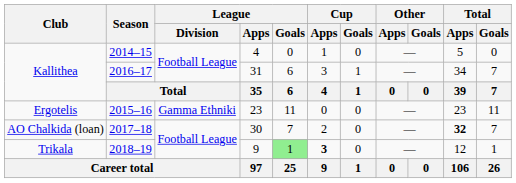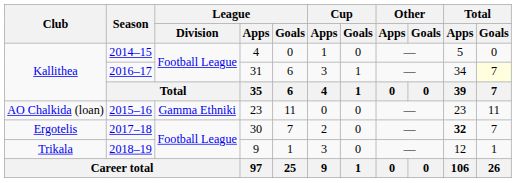 <table class="wikitable" style="text-align: center;">
 <tr>
 <th rowspan="2">Club</th>
 <th rowspan="2">Season</th>
 <th colspan="3">League</th>
 <th colspan="2">Cup</th>
 <th colspan="2">Other</th>
 <th colspan="2">Total</th>
 </tr>
 <tr>
 <th>Division</th>
 <th>Apps</th>
 <th>Goals</th>
 <th>Apps</th>
 <th>Goals</th>
 <th>Apps</th>
 <th>Goals</th>
 <th>Apps</th>
 <th>Goals</th>
 </tr>
 <tr>
 <td rowspan="3"><a href='#'>Kallithea</a></td>
 <td><a href='#'>2014–15</a></td>
 <td rowspan="2"><a href='#'>Football League</a></td>
 <td>4</td>
 <td>0</td>
 <td>1</td>
 <td>0</td>
 <td colspan="2">—</td>
 <td>5</td>
 <td>0</td>
 </tr>
 <tr>
 <td><a href='#'>2016–17</a></td>
 <td>31</td>
 <td>6</td>
 <td>3</td>
 <td>1</td>
 <td colspan="2">—</td>
 <td>34</td>
-<td>7</td>
+<td style="background: lightyellow;">7</td>
 </tr>
 <tr>
 <th colspan="2">Total</th>
 <th>35</th>
 <th>6</th>
 <th>4</th>
 <th>1</th>
 <th>0</th>
 <th>0</th>
 <th>39</th>
 <th>7</th>
 </tr>
 <tr>
-<td><a href='#'>Ergotelis</a></td>
+<td rowspan="1"><a href='#'>AO Chalkida</a> (loan)</td>
 <td><a href='#'>2015–16</a></td>
 <td><a href='#'>Gamma Ethniki</a></td>
 <td>23</td>
 <td>11</td>
 <td>0</td>
 <td>0</td>
 <td colspan="2">—</td>
 <td>23</td>
 <td>11</td>
 </tr>
 <tr>
-<td rowspan="1"><a href='#'>AO Chalkida</a> (loan)</td>
+<td><a href='#'>Ergotelis</a></td>
 <td><a href='#'>2017–18</a></td>
 <td rowspan="2"><a href='#'>Football League</a></td>
 <td>30</td>
 <td>7</td>
 <td>2</td>
 <td>0</td>
 <td colspan="2">—</td>
 <td><strong>32</strong></td>
 <td>7</td>
 </tr>
 <tr>
 <td><a href='#'>Trikala</a></td>
 <td><a href='#'>2018–19</a></td>
 <td>9</td>
-<td style="background: lightgreen;">1</td>
-<td><strong>3</strong></td>
+<td>1</td>
+<td>3</td>
 <td>0</td>
 <td colspan="2">—</td>
 <td>12</td>
 <td>1</td>
 </tr>
 <tr>
 <th colspan="3">Career total</th>
 <th>97</th>
 <th>25</th>
 <th>9</th>
 <th>1</th>
 <th>0</th>
 <th>0</th>
 <th>106</th>
 <th>26</th>
 </tr>
 </table>
